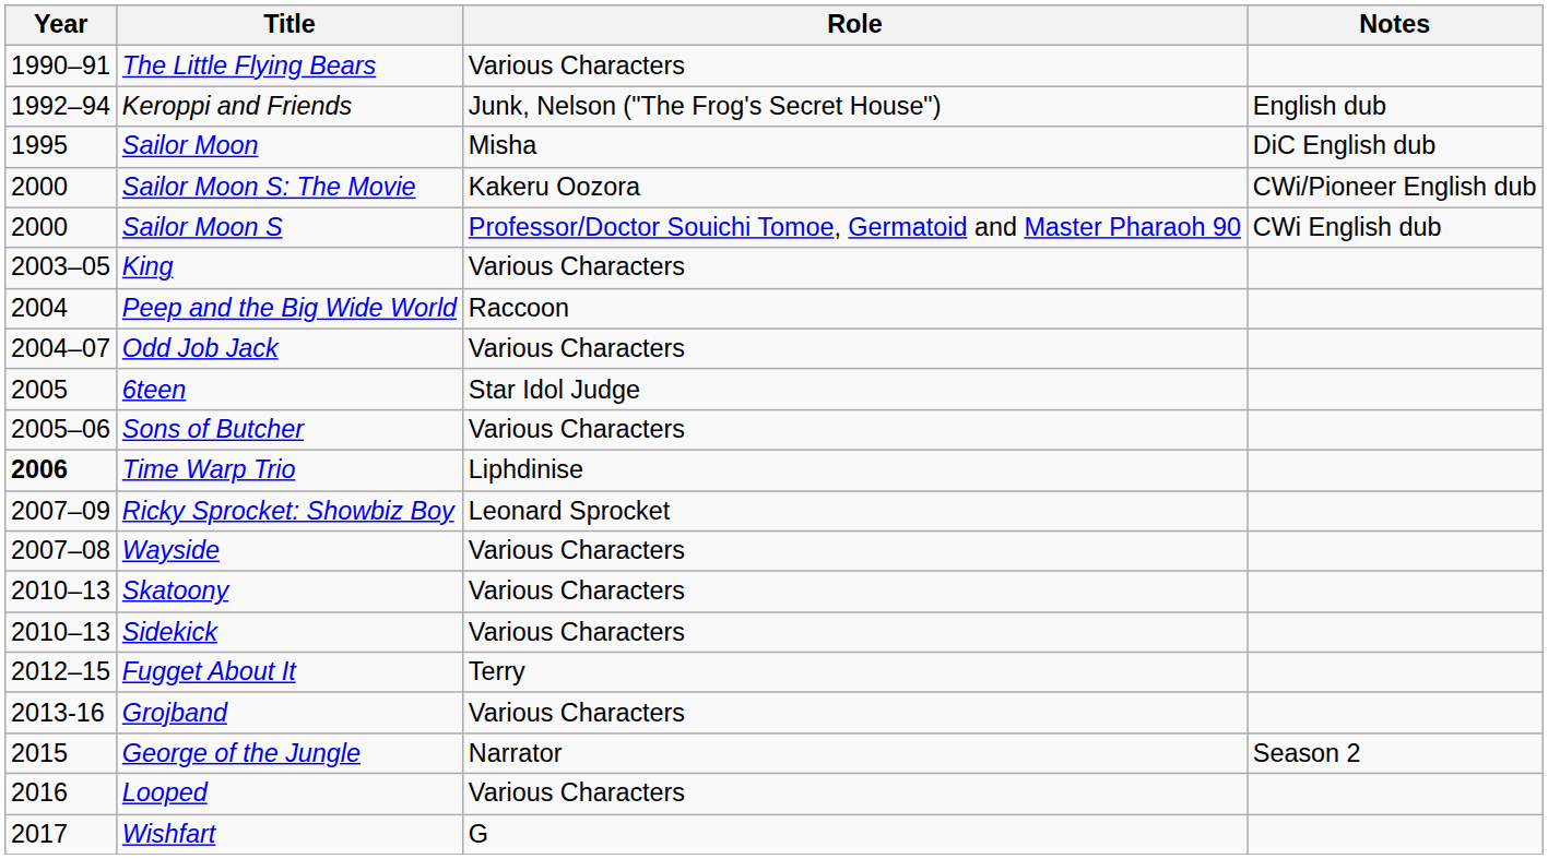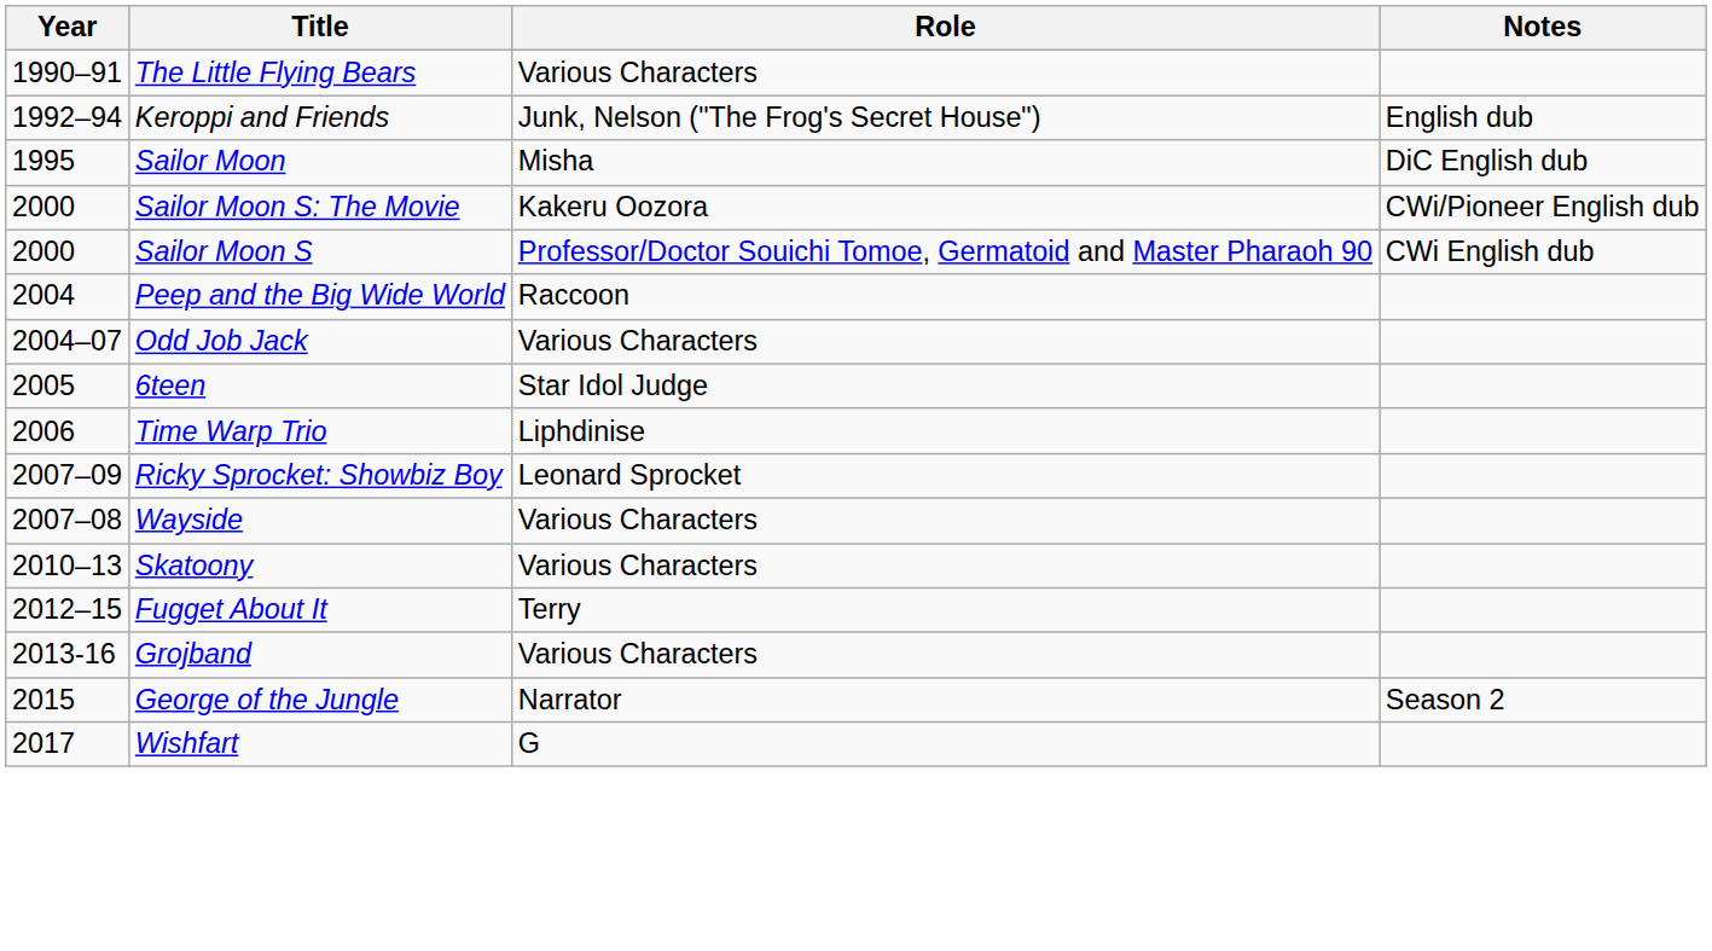 <table class="wikitable sortable plainrwheaders">
 <tr>
 <th>Year</th>
 <th>Title</th>
 <th>Role</th>
 <th class="unsortable">Notes</th>
 </tr>
 <tr>
 <td>1990–91</td>
 <td data-sort-value="Little Flying Bears, The"><em><a href='#'>The Little Flying Bears</a></em></td>
 <td>Various Characters</td>
 <td></td>
 </tr>
 <tr>
 <td>1992–94</td>
 <td><em>Keroppi and Friends</em></td>
 <td>Junk, Nelson ("The Frog's Secret House")</td>
 <td>English dub</td>
 </tr>
 <tr>
 <td>1995</td>
 <td><em><a href='#'>Sailor Moon</a></em></td>
 <td>Misha</td>
 <td>DiC English dub</td>
 </tr>
 <tr>
 <td>2000</td>
 <td><em><a href='#'>Sailor Moon S: The Movie</a></em></td>
 <td>Kakeru Oozora</td>
 <td>CWi/Pioneer English dub</td>
 </tr>
 <tr>
 <td>2000</td>
 <td><em><a href='#'>Sailor Moon S</a></em></td>
 <td><a href='#'>Professor/Doctor Souichi Tomoe</a>, <a href='#'>Germatoid</a> and <a href='#'>Master Pharaoh 90</a></td>
 <td>CWi English dub</td>
 </tr>
 <tr>
-<td>2003–05</td>
-<td><em><a href='#'>King</a></em></td>
-<td>Various Characters</td>
-<td></td>
-</tr>
-<tr>
 <td>2004</td>
 <td><em><a href='#'>Peep and the Big Wide World</a></em></td>
 <td>Raccoon</td>
 <td></td>
 </tr>
 <tr>
 <td>2004–07</td>
 <td><em><a href='#'>Odd Job Jack</a></em></td>
 <td>Various Characters</td>
 <td></td>
 </tr>
 <tr>
 <td>2005</td>
 <td><em><a href='#'>6teen</a></em></td>
 <td>Star Idol Judge</td>
 <td></td>
 </tr>
 <tr>
-<td>2005–06</td>
-<td><em><a href='#'>Sons of Butcher</a></em></td>
-<td>Various Characters</td>
-<td></td>
-</tr>
-<tr>
-<td><strong>2006</strong></td>
+<td>2006</td>
 <td><em><a href='#'>Time Warp Trio</a></em></td>
 <td>Liphdinise</td>
 <td></td>
 </tr>
 <tr>
 <td>2007–09</td>
 <td><em><a href='#'>Ricky Sprocket: Showbiz Boy</a></em></td>
 <td>Leonard Sprocket</td>
 <td></td>
 </tr>
 <tr>
 <td>2007–08</td>
 <td><em><a href='#'>Wayside</a></em></td>
 <td>Various Characters</td>
 <td></td>
 </tr>
 <tr>
 <td>2010–13</td>
 <td><em><a href='#'>Skatoony</a></em></td>
 <td>Various Characters</td>
 <td></td>
 </tr>
 <tr>
-<td>2010–13</td>
-<td><em><a href='#'>Sidekick</a></em></td>
-<td>Various Characters</td>
-<td></td>
-</tr>
-<tr>
 <td>2012–15</td>
 <td><em><a href='#'>Fugget About It</a></em></td>
 <td>Terry</td>
 <td></td>
 </tr>
 <tr>
 <td>2013-16</td>
 <td><em><a href='#'>Grojband</a></em></td>
 <td>Various Characters</td>
 <td></td>
 </tr>
 <tr>
 <td>2015</td>
 <td><em><a href='#'>George of the Jungle</a></em></td>
 <td>Narrator</td>
 <td>Season 2</td>
 </tr>
 <tr>
-<td>2016</td>
-<td><em><a href='#'>Looped</a></em></td>
-<td>Various Characters</td>
-<td></td>
-</tr>
-<tr>
 <td>2017</td>
 <td><em><a href='#'>Wishfart</a></em></td>
 <td>G</td>
 <td></td>
 </tr>
 </table>
